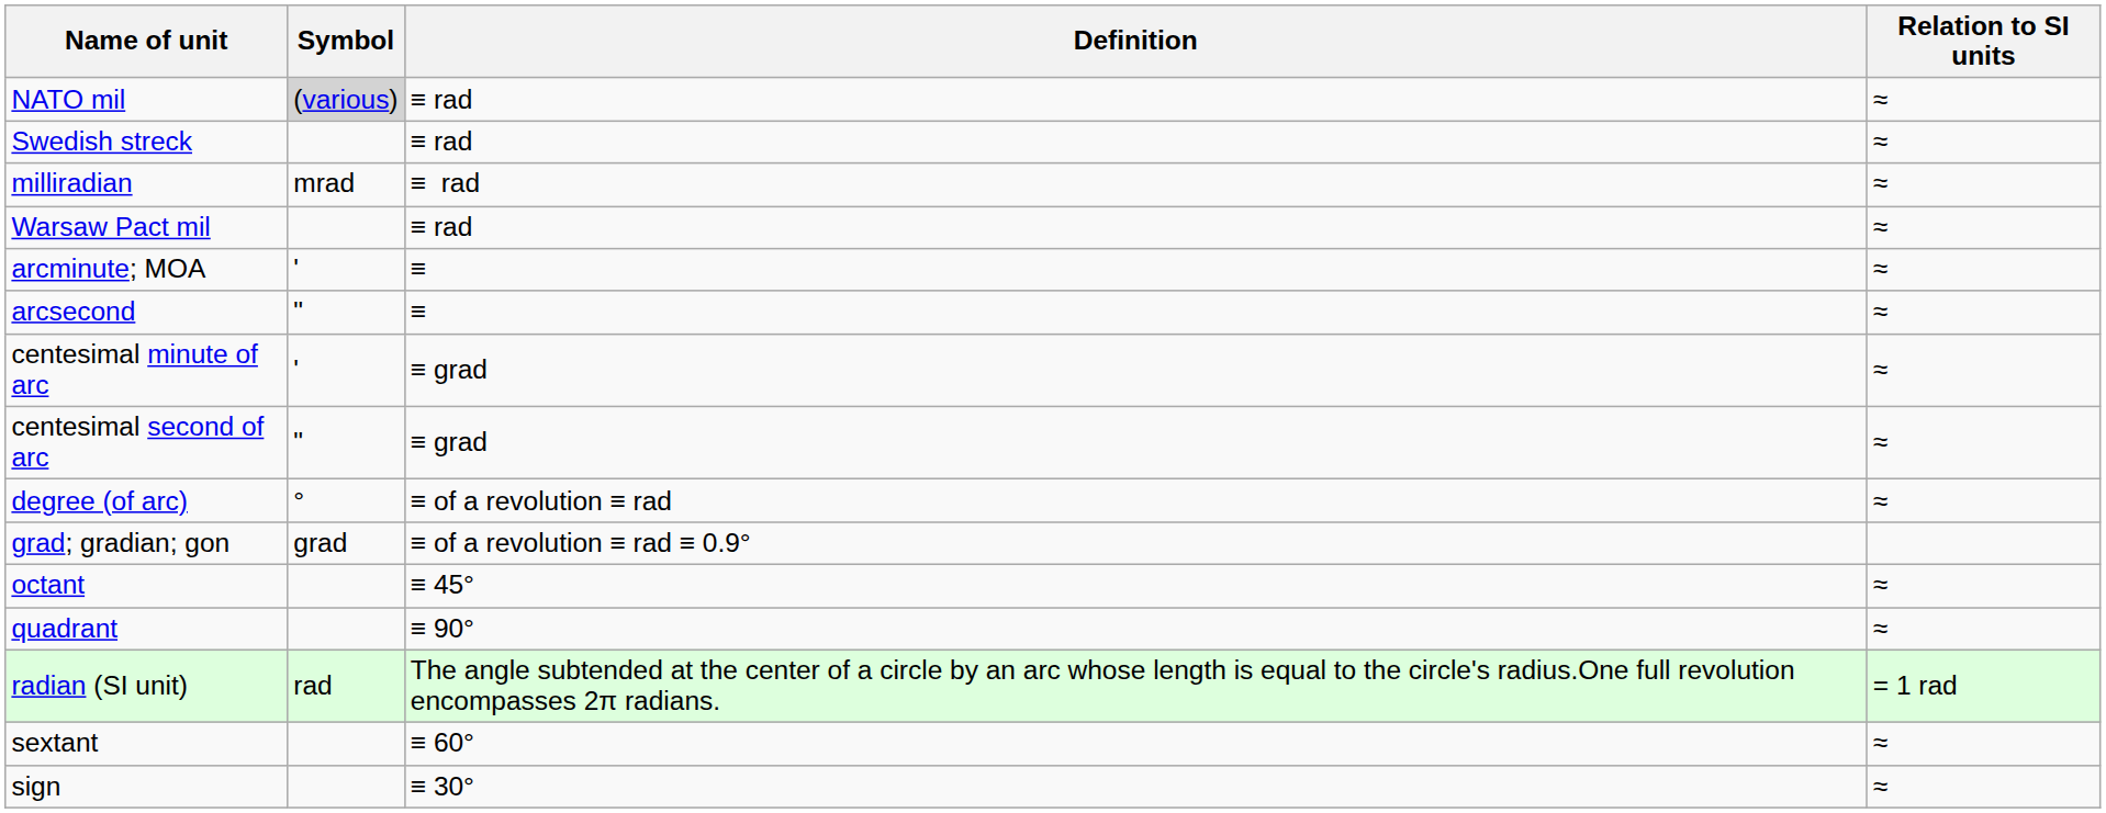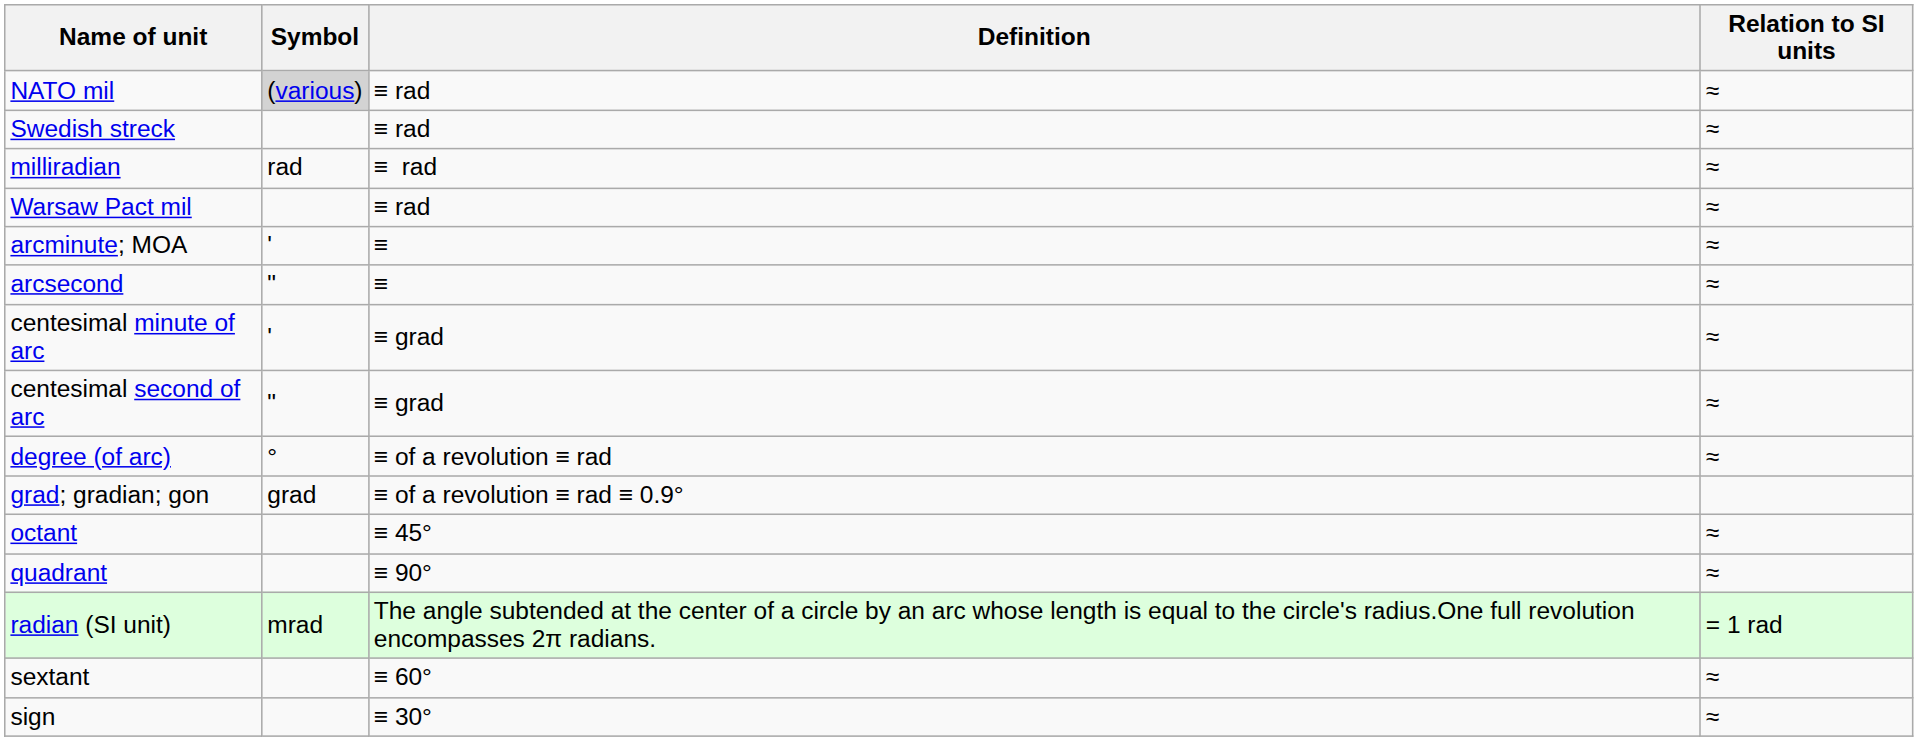 <table class="wikitable">
 <tr>
 <th>Name of unit</th>
 <th>Symbol</th>
 <th>Definition</th>
 <th>Relation to SI units</th>
 </tr>
 <tr>
 <td><a href='#'>NATO mil</a></td>
 <td style="background: lightgrey;">(<a href='#'>various</a>)</td>
 <td>≡  rad</td>
 <td>≈ </td>
 </tr>
 <tr>
 <td><a href='#'>Swedish streck</a></td>
 <td></td>
 <td>≡  rad</td>
 <td>≈ </td>
 </tr>
 <tr>
 <td><a href='#'>milliradian</a></td>
-<td>mrad</td>
+<td>rad</td>
 <td>≡  rad</td>
 <td>≈ </td>
 </tr>
 <tr>
 <td><a href='#'>Warsaw Pact mil</a></td>
 <td></td>
 <td>≡  rad</td>
 <td>≈ </td>
 </tr>
 <tr>
 <td><a href='#'>arcminute</a>; MOA</td>
 <td>'</td>
 <td>≡ </td>
 <td>≈ </td>
 </tr>
 <tr>
 <td><a href='#'>arcsecond</a></td>
 <td>"</td>
 <td>≡ </td>
 <td>≈ </td>
 </tr>
 <tr>
 <td>centesimal <a href='#'>minute of arc</a></td>
 <td>'</td>
 <td>≡  grad</td>
 <td>≈ </td>
 </tr>
 <tr>
 <td>centesimal <a href='#'>second of arc</a></td>
 <td>"</td>
 <td>≡  grad</td>
 <td>≈ </td>
 </tr>
 <tr>
 <td><a href='#'>degree (of arc)</a></td>
 <td>°</td>
 <td>≡  of a revolution ≡  rad</td>
 <td>≈ </td>
 </tr>
 <tr>
 <td><a href='#'>grad</a>; gradian; gon</td>
 <td>grad</td>
 <td>≡  of a revolution ≡  rad ≡ 0.9°</td>
 <td> </td>
 </tr>
 <tr>
 <td><a href='#'>octant</a></td>
 <td></td>
 <td>≡ 45°</td>
 <td>≈ </td>
 </tr>
 <tr>
 <td><a href='#'>quadrant</a></td>
 <td></td>
 <td>≡ 90°</td>
 <td>≈ </td>
 </tr>
 <tr style="background:#dfd;">
 <td><a href='#'>radian</a> (SI unit)</td>
-<td>rad</td>
+<td>mrad</td>
 <td>The angle subtended at the center of a circle by an arc whose length is equal to the circle's radius.One full revolution encompasses 2π radians.</td>
 <td>= 1 rad</td>
 </tr>
 <tr>
 <td>sextant</td>
 <td></td>
 <td>≡ 60°</td>
 <td>≈ </td>
 </tr>
 <tr>
 <td>sign</td>
 <td></td>
 <td>≡ 30°</td>
 <td>≈ </td>
 </tr>
 </table>
